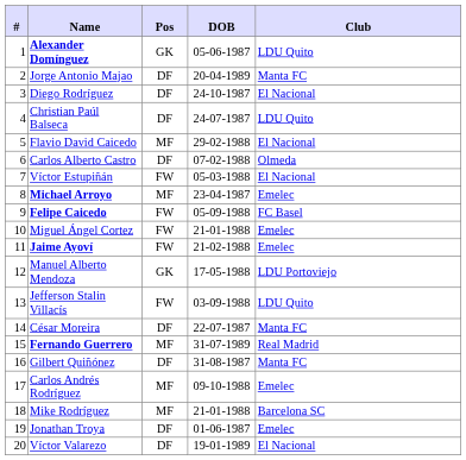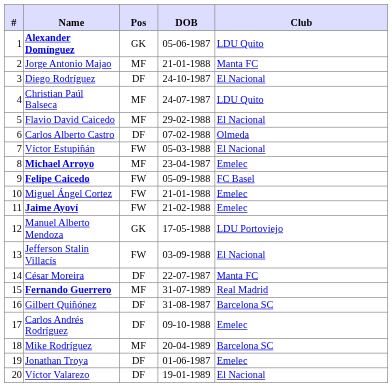 <table style=border-collapse:collapse border=1 cellspacing=0 cellpadding=2 width=600>
 <tr>
 <th bgcolor="#DDDDFF" width="5%"><br> # </th>
 <th bgcolor="#DDDDFF" width="25%"><br>Name</th>
 <th bgcolor="#DDDDFF" width="10%"><br>Pos</th>
 <th bgcolor="#DDDDFF" width="15%"><br>DOB</th>
 <th bgcolor="#DDDDFF" width="45%"><br>Club</th>
 </tr>
 <tr>
 <td align=right>1</td>
 <td><strong><a href='#'>Alexander Domínguez</a></strong></td>
 <td align=center>GK</td>
 <td align=center>05-06-1987</td>
 <td><a href='#'>LDU Quito</a> </td>
 </tr>
 <tr>
 <td align=right>2</td>
 <td><a href='#'>Jorge Antonio Majao</a></td>
-<td align=center>DF</td>
-<td align=center>20-04-1989</td>
+<td align=center>MF</td>
+<td align=center>21-01-1988</td>
 <td><a href='#'>Manta FC</a> </td>
 </tr>
 <tr>
 <td align=right>3</td>
 <td><a href='#'>Diego Rodríguez</a></td>
 <td align=center>DF</td>
 <td align=center>24-10-1987</td>
 <td><a href='#'>El Nacional</a> </td>
 </tr>
 <tr>
 <td align=right>4</td>
 <td><a href='#'>Christian Paúl Balseca</a></td>
-<td align=center>DF</td>
+<td align=center>MF</td>
 <td align=center>24-07-1987</td>
 <td><a href='#'>LDU Quito</a> </td>
 </tr>
 <tr>
 <td align=right>5</td>
 <td><a href='#'>Flavio David Caicedo</a></td>
 <td align=center>MF</td>
 <td align=center>29-02-1988</td>
 <td><a href='#'>El Nacional</a> </td>
 </tr>
 <tr>
 <td align=right>6</td>
 <td><a href='#'>Carlos Alberto Castro</a></td>
 <td align=center>DF</td>
 <td align=center>07-02-1988</td>
 <td><a href='#'>Olmeda</a> </td>
 </tr>
 <tr>
 <td align=right>7</td>
 <td><a href='#'>Víctor Estupiñán</a></td>
 <td align=center>FW</td>
 <td align=center>05-03-1988</td>
 <td><a href='#'>El Nacional</a> </td>
 </tr>
 <tr>
 <td align=right>8</td>
 <td><strong><a href='#'>Michael Arroyo</a></strong></td>
 <td align=center>MF</td>
 <td align=center>23-04-1987</td>
 <td><a href='#'>Emelec</a> </td>
 </tr>
 <tr>
 <td align=right>9</td>
 <td><strong><a href='#'>Felipe Caicedo</a></strong></td>
 <td align=center>FW</td>
 <td align=center>05-09-1988</td>
 <td><a href='#'>FC Basel</a> </td>
 </tr>
 <tr>
 <td align=right>10</td>
 <td><a href='#'>Miguel Ángel Cortez</a></td>
 <td align=center>FW</td>
 <td align=center>21-01-1988</td>
 <td><a href='#'>Emelec</a> </td>
 </tr>
 <tr>
 <td align=right>11</td>
 <td><strong><a href='#'>Jaime Ayoví</a></strong></td>
 <td align=center>FW</td>
 <td align=center>21-02-1988</td>
 <td><a href='#'>Emelec</a> </td>
 </tr>
 <tr>
 <td align=right>12</td>
 <td><a href='#'>Manuel Alberto Mendoza</a></td>
 <td align=center>GK</td>
 <td align=center>17-05-1988</td>
 <td><a href='#'>LDU Portoviejo</a> </td>
 </tr>
 <tr>
 <td align=right>13</td>
 <td><a href='#'>Jefferson Stalin Villacís</a></td>
 <td align=center>FW</td>
 <td align=center>03-09-1988</td>
-<td><a href='#'>LDU Quito</a> </td>
+<td><a href='#'>El Nacional</a> </td>
 </tr>
 <tr>
 <td align=right>14</td>
 <td><a href='#'>César Moreira</a></td>
 <td align=center>DF</td>
 <td align=center>22-07-1987</td>
 <td><a href='#'>Manta FC</a> </td>
 </tr>
 <tr>
 <td align=right>15</td>
 <td><strong><a href='#'>Fernando Guerrero</a></strong></td>
 <td align=center>MF</td>
 <td align=center>31-07-1989</td>
 <td><a href='#'>Real Madrid</a> </td>
 </tr>
 <tr>
 <td align=right>16</td>
 <td><a href='#'>Gilbert Quiñónez</a></td>
 <td align=center>DF</td>
 <td align=center>31-08-1987</td>
-<td><a href='#'>Manta FC</a> </td>
+<td><a href='#'>Barcelona SC</a> </td>
 </tr>
 <tr>
 <td align=right>17</td>
 <td><a href='#'>Carlos Andrés Rodríguez</a></td>
-<td align=center>MF</td>
+<td align=center>DF</td>
 <td align=center>09-10-1988</td>
 <td><a href='#'>Emelec</a> </td>
 </tr>
 <tr>
 <td align=right>18</td>
 <td><a href='#'>Mike Rodríguez</a></td>
 <td align=center>MF</td>
-<td align=center>21-01-1988</td>
+<td align=center>20-04-1989</td>
 <td><a href='#'>Barcelona SC</a> </td>
 </tr>
 <tr>
 <td align=right>19</td>
 <td><a href='#'>Jonathan Troya</a></td>
 <td align=center>DF</td>
 <td align=center>01-06-1987</td>
 <td><a href='#'>Emelec</a> </td>
 </tr>
 <tr>
 <td align=right>20</td>
 <td><a href='#'>Víctor Valarezo</a></td>
 <td align=center>DF</td>
 <td align=center>19-01-1989</td>
 <td><a href='#'>El Nacional</a> </td>
 </tr>
 </table>
